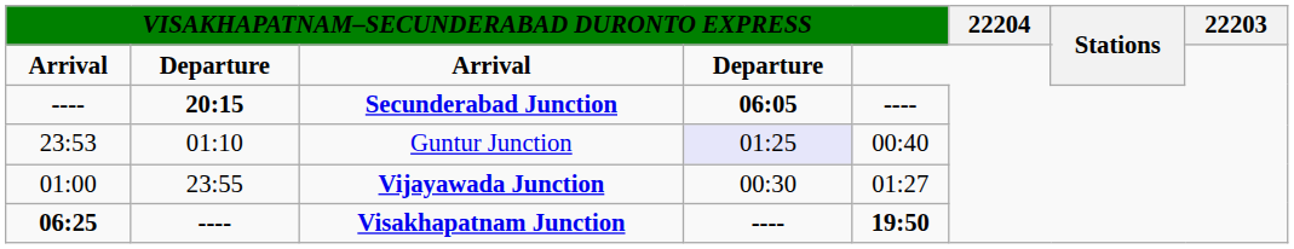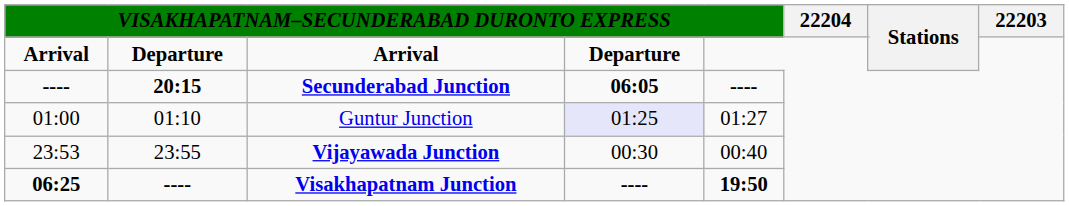 <table class="wikitable" width="65%" style="text-align: center;">
 <tr>
 <th colspan="5" align="center" style="background:GREEN;"><span><em>VISAKHAPATNAM–SECUNDERABAD DURONTO EXPRESS</em></span></th>
 <th colspan="2">22204</th>
 <th rowspan="2">Stations</th>
 <th colspan="2">22203</th>
 </tr>
 <tr>
 <td><strong>Arrival</strong></td>
 <td><strong>Departure</strong></td>
 <td><strong>Arrival</strong></td>
 <td><strong>Departure</strong></td>
 </tr>
 <tr>
 <td><strong>----</strong></td>
 <td><strong>20:15</strong></td>
 <td><strong><a href='#'>Secunderabad Junction</a></strong></td>
 <td><strong>06:05</strong></td>
 <td><strong>----</strong></td>
 </tr>
 <tr>
-<td>23:53</td>
+<td>01:00</td>
 <td>01:10</td>
 <td><a href='#'>Guntur Junction</a></td>
 <td style="background: lavender;">01:25</td>
-<td>00:40</td>
+<td>01:27</td>
 </tr>
 <tr>
-<td>01:00</td>
+<td>23:53</td>
 <td>23:55</td>
 <td><strong><a href='#'>Vijayawada Junction</a></strong></td>
 <td>00:30</td>
-<td>01:27</td>
+<td>00:40</td>
 </tr>
 <tr>
 <td><strong>06:25</strong></td>
 <td><strong>----</strong></td>
 <td><strong><a href='#'>Visakhapatnam Junction</a></strong></td>
 <td><strong>----</strong></td>
 <td><strong>19:50</strong></td>
 </tr>
 </table>
